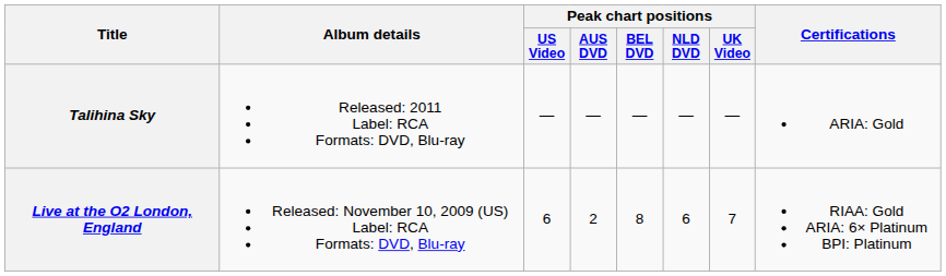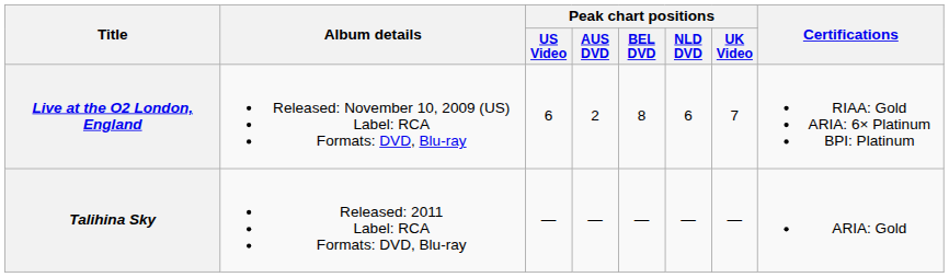 <table class="wikitable plainrowheaders" style="text-align:center;">
 <tr>
 <th scope="col" rowspan="2" style="width:14em;">Title</th>
 <th scope="col" rowspan="2" style="width:20em;">Album details</th>
 <th scope="col" colspan="5">Peak chart positions</th>
 <th scope="col" rowspan="2" style="width:12em;"><a href='#'>Certifications</a></th>
 </tr>
 <tr>
 <th scope="col" style="width:3em;font-size:90%;"><a href='#'>US<br>Video</a><br></th>
 <th scope="col" style="width:3em;font-size:90%;"><a href='#'>AUS<br>DVD</a><br></th>
 <th scope="col" style="width:3em;font-size:90%;"><a href='#'>BEL<br>DVD</a><br></th>
 <th scope="col" style="width:3em;font-size:90%;"><a href='#'>NLD<br>DVD</a><br></th>
 <th scope="col" style="width:3em;font-size:90%;"><a href='#'>UK<br>Video</a><br></th>
 </tr>
 <tr>
+<th scope="row"><em><a href='#'>Live at the O2 London, England</a></em></th>
+<td><br><ul><li>Released: November 10, 2009 <span>(US)</span></li><li>Label: RCA</li><li>Formats: <a href='#'>DVD</a>, <a href='#'>Blu-ray</a></li></ul></td>
+<td>6</td>
+<td>2</td>
+<td>8</td>
+<td>6</td>
+<td>7</td>
+<td><br><ul><li>RIAA: Gold</li><li>ARIA: 6× Platinum</li><li>BPI: Platinum</li></ul></td>
+</tr>
+<tr>
 <th scope="row"><em>Talihina Sky</em></th>
 <td><br><ul><li>Released: 2011</li><li>Label: RCA</li><li>Formats: DVD, Blu-ray</li></ul></td>
 <td>—</td>
 <td>—</td>
 <td>—</td>
 <td>—</td>
 <td>—</td>
 <td><br><ul><li>ARIA: Gold</li></ul></td>
 </tr>
-<tr>
-<th scope="row"><em><a href='#'>Live at the O2 London, England</a></em></th>
-<td><br><ul><li>Released: November 10, 2009 <span>(US)</span></li><li>Label: RCA</li><li>Formats: <a href='#'>DVD</a>, <a href='#'>Blu-ray</a></li></ul></td>
-<td>6</td>
-<td>2</td>
-<td>8</td>
-<td>6</td>
-<td>7</td>
-<td><br><ul><li>RIAA: Gold</li><li>ARIA: 6× Platinum</li><li>BPI: Platinum</li></ul></td>
-</tr>
 </table>
